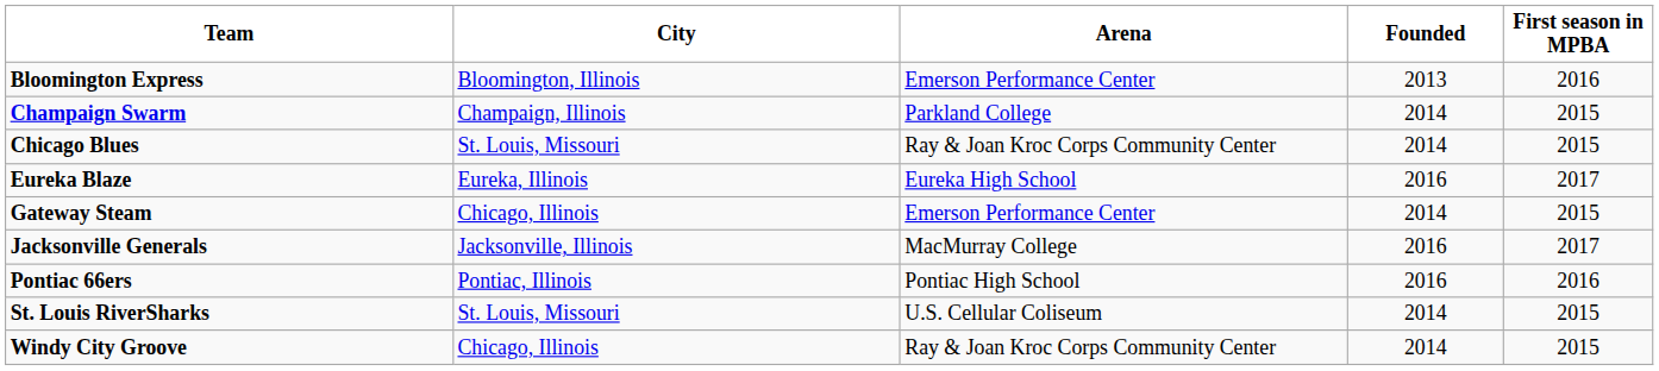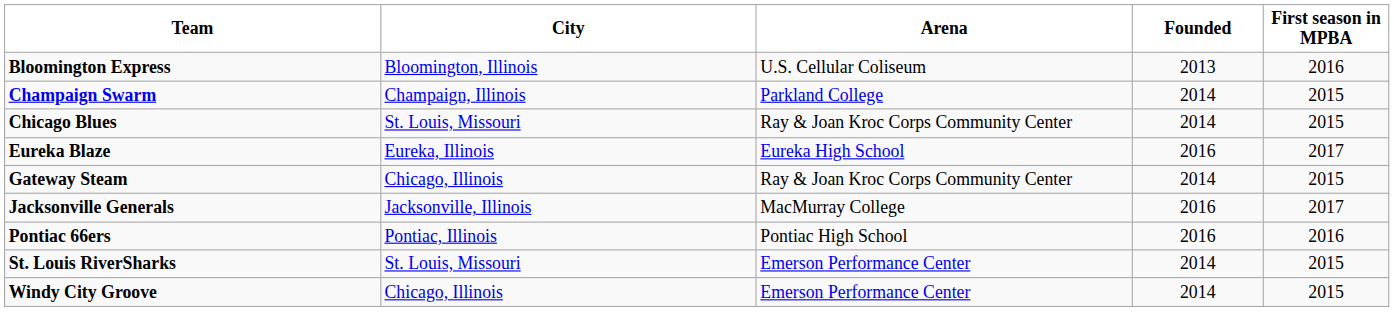 <table class="wikitable">
 <tr>
 <th style="width:15%; background:white">Team</th>
 <th style="width:15%; background:white">City</th>
 <th style="width:15%; background:white">Arena</th>
 <th style="width:5%; background:white">Founded</th>
 <th style="width:5%; background:white">First season in MPBA</th>
 </tr>
 <tr>
 <td><strong>Bloomington Express</strong></td>
 <td><a href='#'>Bloomington, Illinois</a></td>
-<td><a href='#'>Emerson Performance Center</a></td>
+<td>U.S. Cellular Coliseum</td>
 <td align=center>2013</td>
 <td align=center>2016</td>
 </tr>
 <tr>
 <td><strong><a href='#'>Champaign Swarm</a></strong></td>
 <td><a href='#'>Champaign, Illinois</a></td>
 <td><a href='#'>Parkland College</a></td>
 <td align=center>2014</td>
 <td align=center>2015</td>
 </tr>
 <tr>
 <td><strong>Chicago Blues</strong></td>
 <td><a href='#'>St. Louis, Missouri</a></td>
 <td>Ray & Joan Kroc Corps Community Center</td>
 <td align=center>2014</td>
 <td align=center>2015</td>
 </tr>
 <tr>
 <td><strong>Eureka Blaze</strong></td>
 <td><a href='#'>Eureka, Illinois</a></td>
 <td><a href='#'>Eureka High School</a></td>
 <td align=center>2016</td>
 <td align=center>2017</td>
 </tr>
 <tr>
 <td><strong>Gateway Steam</strong></td>
 <td><a href='#'>Chicago, Illinois</a></td>
-<td><a href='#'>Emerson Performance Center</a></td>
+<td>Ray & Joan Kroc Corps Community Center</td>
 <td align=center>2014</td>
 <td align=center>2015</td>
 </tr>
 <tr>
 <td><strong>Jacksonville Generals</strong></td>
 <td><a href='#'>Jacksonville, Illinois</a></td>
 <td>MacMurray College</td>
 <td align=center>2016</td>
 <td align=center>2017</td>
 </tr>
 <tr>
 <td><strong>Pontiac 66ers</strong></td>
 <td><a href='#'>Pontiac, Illinois</a></td>
 <td>Pontiac High School</td>
 <td align=center>2016</td>
 <td align=center>2016</td>
 </tr>
 <tr>
 <td><strong>St. Louis RiverSharks</strong></td>
 <td><a href='#'>St. Louis, Missouri</a></td>
-<td>U.S. Cellular Coliseum</td>
+<td><a href='#'>Emerson Performance Center</a></td>
 <td align=center>2014</td>
 <td align=center>2015</td>
 </tr>
 <tr>
 <td><strong>Windy City Groove</strong></td>
 <td><a href='#'>Chicago, Illinois</a></td>
-<td>Ray & Joan Kroc Corps Community Center</td>
+<td><a href='#'>Emerson Performance Center</a></td>
 <td align=center>2014</td>
 <td align=center>2015</td>
 </tr>
 </table>
